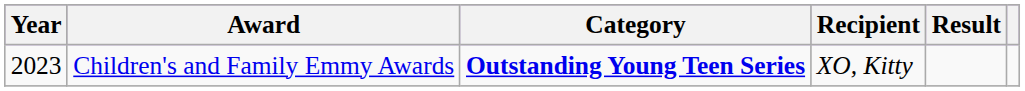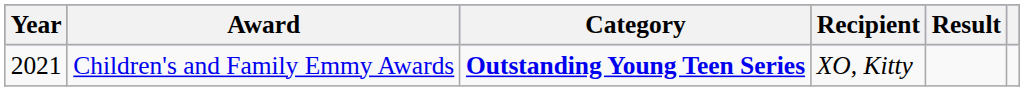 <table class="wikitable">
 <tr style="background:#96c; text-align:center;">
 <th>Year</th>
 <th>Award</th>
 <th>Category</th>
 <th>Recipient</th>
 <th>Result</th>
 <th></th>
 </tr>
 <tr>
-<td>2023</td>
+<td>2021</td>
 <td><a href='#'>Children's and Family Emmy Awards</a></td>
 <td><strong><a href='#'>Outstanding Young Teen Series</a></strong></td>
 <td><em>XO, Kitty</em></td>
 <td></td>
 <td></td>
 </tr>
 </table>
